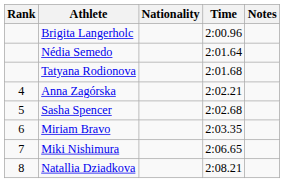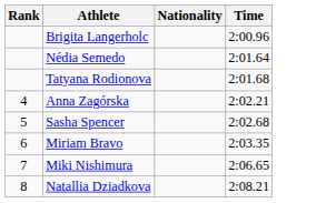 <table class="wikitable sortable" style="text-align:center">
 <tr>
 <th>Rank</th>
 <th>Athlete</th>
 <th>Nationality</th>
 <th>Time</th>
-<th>Notes</th>
 </tr>
 <tr>
 <td></td>
 <td align=left><a href='#'>Brigita Langerholc</a></td>
 <td align=left></td>
 <td>2:00.96</td>
-<td></td>
 </tr>
 <tr>
 <td></td>
 <td align=left><a href='#'>Nédia Semedo</a></td>
 <td align=left></td>
 <td>2:01.64</td>
-<td></td>
 </tr>
 <tr>
 <td></td>
 <td align=left><a href='#'>Tatyana Rodionova</a></td>
 <td align=left></td>
 <td>2:01.68</td>
-<td></td>
 </tr>
 <tr>
 <td>4</td>
 <td align=left><a href='#'>Anna Zagórska</a></td>
 <td align=left></td>
 <td>2:02.21</td>
-<td></td>
 </tr>
 <tr>
 <td>5</td>
 <td align=left><a href='#'>Sasha Spencer</a></td>
 <td align=left></td>
 <td>2:02.68</td>
-<td></td>
 </tr>
 <tr>
 <td>6</td>
 <td align=left><a href='#'>Miriam Bravo</a></td>
 <td align=left></td>
 <td>2:03.35</td>
-<td></td>
 </tr>
 <tr>
 <td>7</td>
 <td align=left><a href='#'>Miki Nishimura</a></td>
 <td align=left></td>
 <td>2:06.65</td>
-<td></td>
 </tr>
 <tr>
 <td>8</td>
 <td align=left><a href='#'>Natallia Dziadkova</a></td>
 <td align=left></td>
 <td>2:08.21</td>
-<td></td>
 </tr>
 </table>
